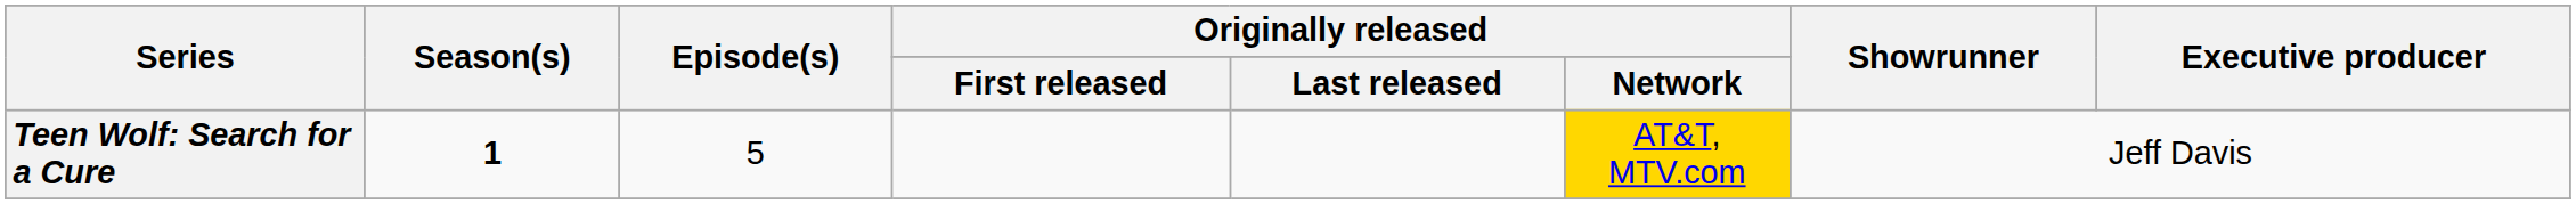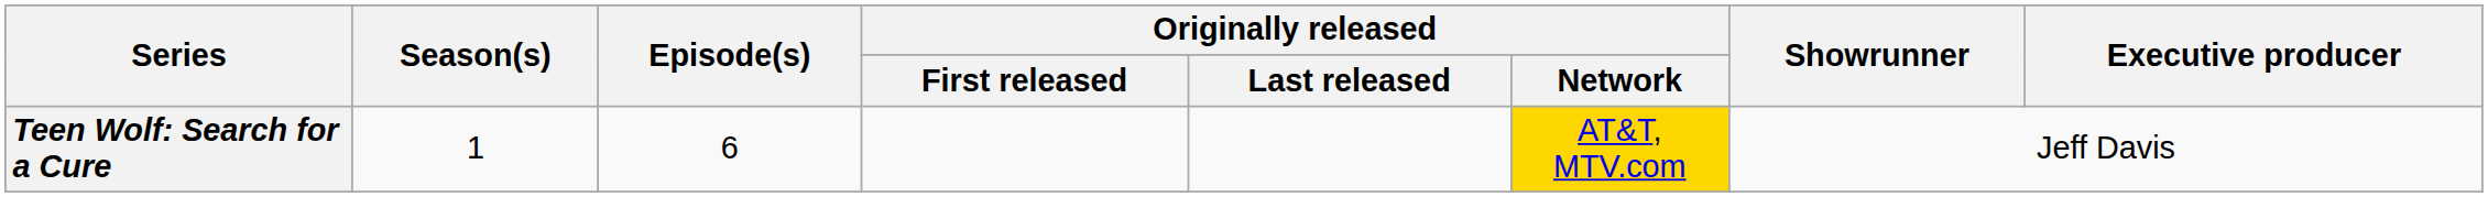 <table class="wikitable plainrowheaders" style="text-align:center; width:99%;">
 <tr>
 <th scope="col" style="width:14%;" rowspan="2">Series</th>
 <th scope="col" rowspan="2">Season(s)</th>
 <th scope="col" rowspan="2">Episode(s)</th>
 <th scope="col" colspan="3">Originally released</th>
 <th scope="col" rowspan="2">Showrunner</th>
 <th scope="col" rowspan="2">Executive producer</th>
 </tr>
 <tr>
 <th>First released</th>
 <th>Last released</th>
 <th>Network</th>
 </tr>
 <tr>
 <th scope="row" style="text-align:left"><em>Teen Wolf: Search for a Cure</em></th>
-<td><strong>1</strong></td>
-<td>5</td>
+<td>1</td>
+<td>6</td>
 <td></td>
 <td></td>
 <td style="background: gold;"><a href='#'>AT&T</a>, <br><a href='#'>MTV.com</a></td>
 <td colspan="2">Jeff Davis</td>
 </tr>
 </table>
